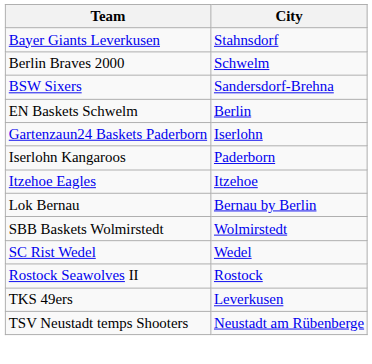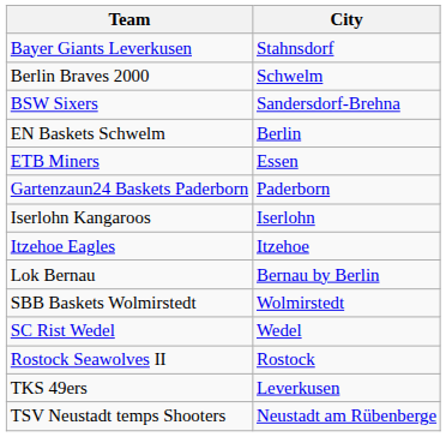 <table class="wikitable sortable" style="margin:1em 2em 1em 1em;">
 <tr>
 <th>Team</th>
 <th>City</th>
 </tr>
 <tr>
 <td><a href='#'>Bayer Giants Leverkusen</a></td>
 <td><a href='#'>Stahnsdorf</a></td>
 </tr>
 <tr>
 <td>Berlin Braves 2000</td>
 <td><a href='#'>Schwelm</a></td>
 </tr>
 <tr>
 <td><a href='#'>BSW Sixers</a></td>
 <td><a href='#'>Sandersdorf-Brehna</a></td>
 </tr>
 <tr>
 <td>EN Baskets Schwelm</td>
 <td><a href='#'>Berlin</a></td>
 </tr>
 <tr>
+<td><a href='#'>ETB Miners</a></td>
+<td><a href='#'>Essen</a></td>
+</tr>
+<tr>
 <td><a href='#'>Gartenzaun24 Baskets Paderborn</a></td>
-<td><a href='#'>Iserlohn</a></td>
+<td><a href='#'>Paderborn</a></td>
 </tr>
 <tr>
 <td>Iserlohn Kangaroos</td>
-<td><a href='#'>Paderborn</a></td>
+<td><a href='#'>Iserlohn</a></td>
 </tr>
 <tr>
 <td><a href='#'>Itzehoe Eagles</a></td>
 <td><a href='#'>Itzehoe</a></td>
 </tr>
 <tr>
 <td>Lok Bernau</td>
 <td><a href='#'>Bernau by Berlin</a></td>
 </tr>
 <tr>
 <td>SBB Baskets Wolmirstedt</td>
 <td><a href='#'>Wolmirstedt</a></td>
 </tr>
 <tr>
 <td><a href='#'>SC Rist Wedel</a></td>
 <td><a href='#'>Wedel</a></td>
 </tr>
 <tr>
 <td><a href='#'>Rostock Seawolves</a> II</td>
 <td><a href='#'>Rostock</a></td>
 </tr>
 <tr>
 <td>TKS 49ers</td>
 <td><a href='#'>Leverkusen</a></td>
 </tr>
 <tr>
 <td>TSV Neustadt temps Shooters</td>
 <td><a href='#'>Neustadt am Rübenberge</a></td>
 </tr>
 </table>
